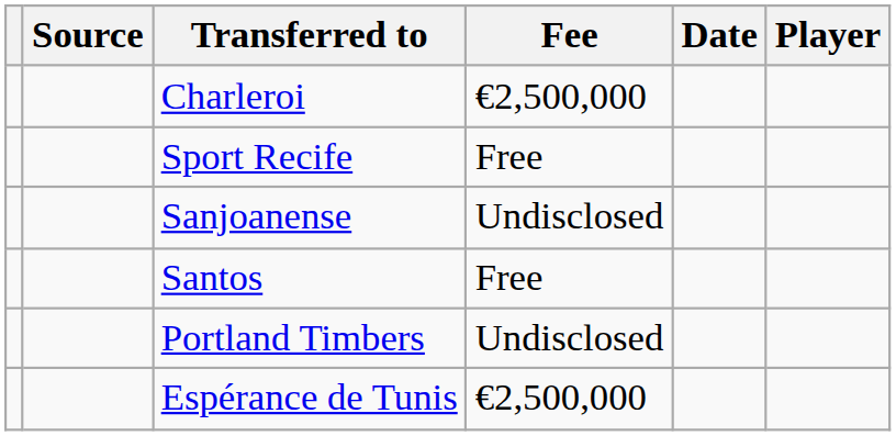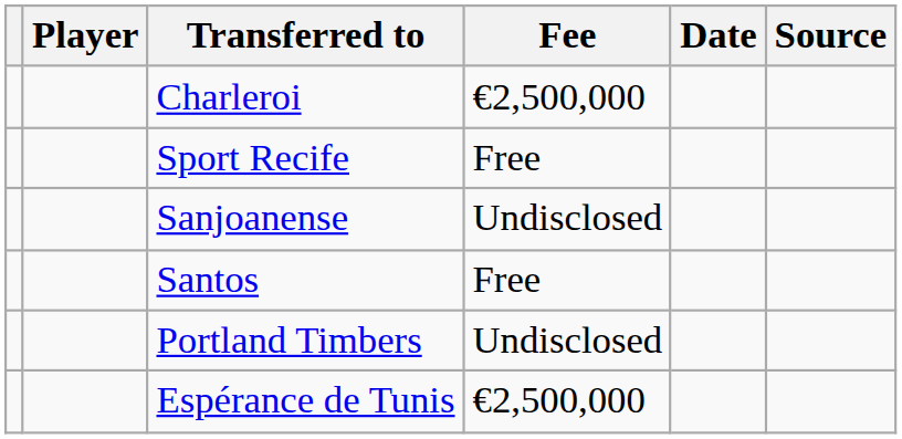 <table class="wikitable plainrowheaders sortable">
 <tr>
 <th></th>
-<th scope="col">Source</th>
+<th scope="col">Player</th>
 <th>Transferred to</th>
 <th style="width: 65px;">Fee</th>
 <th scope="col">Date</th>
-<th scope="col">Player</th>
+<th scope="col">Source</th>
 </tr>
 <tr>
 <td align="center"></td>
 <td></td>
 <td> <a href='#'>Charleroi</a></td>
 <td>€2,500,000</td>
 <td></td>
 <td></td>
 </tr>
 <tr>
 <td align="center"></td>
 <td></td>
 <td> <a href='#'>Sport Recife</a></td>
 <td>Free</td>
 <td></td>
 <td></td>
 </tr>
 <tr>
 <td align="center"></td>
 <td></td>
 <td> <a href='#'>Sanjoanense</a></td>
 <td>Undisclosed</td>
 <td></td>
 <td></td>
 </tr>
 <tr>
 <td align="center"></td>
 <td></td>
 <td> <a href='#'>Santos</a></td>
 <td>Free</td>
 <td></td>
 <td></td>
 </tr>
 <tr>
 <td align="center"></td>
 <td></td>
 <td> <a href='#'>Portland Timbers</a></td>
 <td>Undisclosed</td>
 <td></td>
 <td></td>
 </tr>
 <tr>
 <td align="center"></td>
 <td></td>
 <td> <a href='#'>Espérance de Tunis</a></td>
 <td>€2,500,000</td>
 <td></td>
 <td></td>
 </tr>
 </table>
